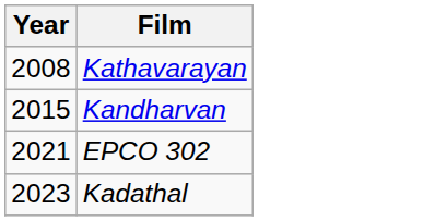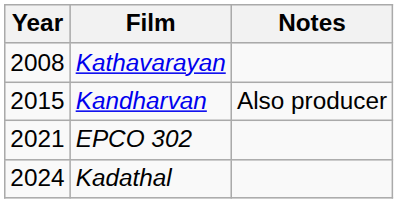 <table class="wikitable sortable">
 <tr>
 <th>Year</th>
 <th>Film</th>
+<th>Notes</th>
 </tr>
 <tr>
 <td>2008</td>
 <td><em><a href='#'>Kathavarayan</a></em></td>
+<td></td>
 </tr>
 <tr>
 <td>2015</td>
 <td><em><a href='#'>Kandharvan</a></em></td>
+<td>Also producer</td>
 </tr>
 <tr>
 <td>2021</td>
 <td><em>EPCO 302</em></td>
+<td></td>
 </tr>
 <tr>
-<td>2023</td>
+<td>2024</td>
 <td><em>Kadathal</em></td>
+<td></td>
 </tr>
 </table>
